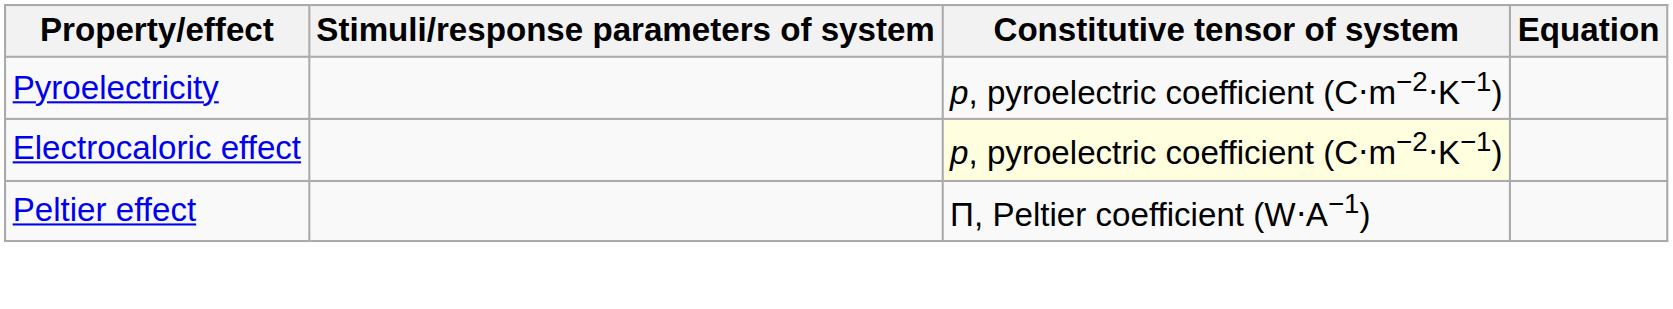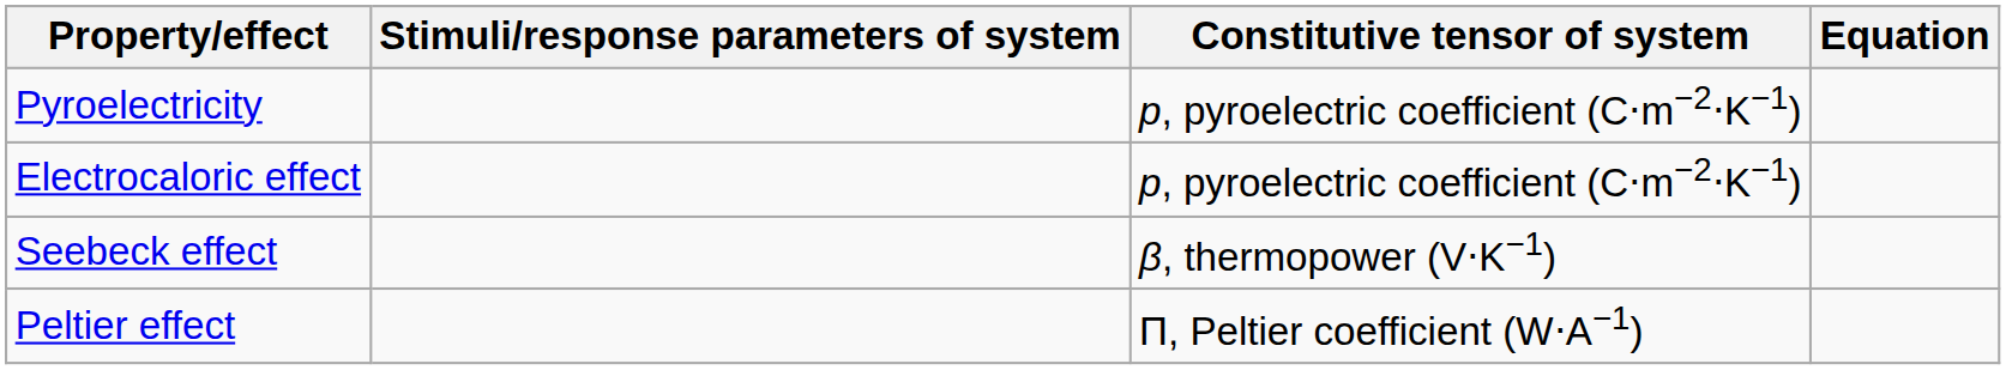 <table class="wikitable">
 <tr>
 <th scope="col">Property/effect</th>
 <th scope="col">Stimuli/response parameters of system</th>
 <th scope="col">Constitutive tensor of system</th>
 <th scope="col">Equation</th>
 </tr>
 <tr>
 <td><a href='#'>Pyroelectricity</a></td>
 <td></td>
 <td><em>p</em>, pyroelectric coefficient (C⋅m<sup>−2</sup>⋅K<sup>−1</sup>)</td>
 <td></td>
 </tr>
 <tr>
 <td><a href='#'>Electrocaloric effect</a></td>
 <td></td>
-<td style="background: lightyellow;"><em>p</em>, pyroelectric coefficient (C⋅m<sup>−2</sup>⋅K<sup>−1</sup>)</td>
+<td><em>p</em>, pyroelectric coefficient (C⋅m<sup>−2</sup>⋅K<sup>−1</sup>)</td>
+<td></td>
+</tr>
+<tr>
+<td><a href='#'>Seebeck effect</a></td>
+<td></td>
+<td><em>β</em>, thermopower (V⋅K<sup>−1</sup>)</td>
 <td></td>
 </tr>
 <tr>
 <td><a href='#'>Peltier effect</a></td>
 <td></td>
 <td>Π, Peltier coefficient (W⋅A<sup>−1</sup>)</td>
 <td></td>
 </tr>
 </table>
